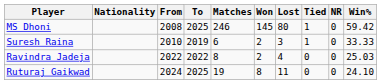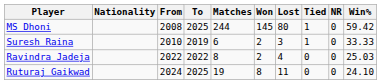 <table class="wikitable sortable">
 <tr>
 <th>Player</th>
 <th>Nationality</th>
 <th>From</th>
 <th>To</th>
 <th>Matches</th>
 <th>Won</th>
 <th>Lost</th>
 <th>Tied</th>
 <th>NR</th>
 <th>Win%</th>
 </tr>
 <tr>
 <td "text-align:left"><a href='#'>MS Dhoni</a></td>
 <td></td>
 <td>2008</td>
 <td>2025</td>
-<td>246</td>
+<td>244</td>
 <td>145</td>
 <td>80</td>
 <td>1</td>
 <td>0</td>
 <td>59.42</td>
 </tr>
 <tr>
 <td "text-align:left"><a href='#'>Suresh Raina</a></td>
 <td></td>
 <td>2010</td>
 <td>2019</td>
 <td>6</td>
 <td>2</td>
 <td>3</td>
 <td>1</td>
 <td>0</td>
 <td>33.33</td>
 </tr>
 <tr>
 <td "text-align:left"><a href='#'>Ravindra Jadeja</a></td>
 <td></td>
 <td>2022</td>
 <td>2022</td>
 <td>8</td>
 <td>2</td>
 <td>4</td>
 <td>0</td>
 <td>0</td>
 <td>25.03</td>
 </tr>
 <tr>
 <td "text-align:left"><a href='#'>Ruturaj Gaikwad</a></td>
 <td></td>
 <td>2024</td>
 <td>2025</td>
 <td>19</td>
 <td>8</td>
 <td>11</td>
 <td>0</td>
 <td>0</td>
 <td>24.10</td>
 </tr>
 </table>
